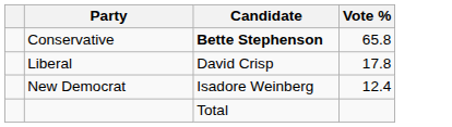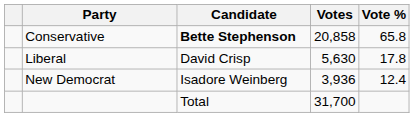 <table class="wikitable">
 <tr>
 <th></th>
 <th scope="col" width="175">Party</th>
 <th scope="col" width="150">Candidate</th>
+<th>Votes</th>
 <th>Vote %</th>
 </tr>
 <tr>
 <td>   </td>
 <td>Conservative</td>
 <td><strong>Bette Stephenson</strong></td>
+<td align=right>20,858</td>
 <td align=right>65.8</td>
 </tr>
 <tr>
 <td>   </td>
 <td>Liberal</td>
 <td>David Crisp</td>
+<td align=right>5,630</td>
 <td align=right>17.8</td>
 </tr>
 <tr>
 <td>   </td>
 <td>New Democrat</td>
 <td>Isadore Weinberg</td>
+<td align=right>3,936</td>
 <td align=right>12.4<br></td>
 </tr>
 <tr |>
 <td></td>
 <td></td>
 <td>Total</td>
+<td align=right>31,700</td>
 <td></td>
 </tr>
 </table>
